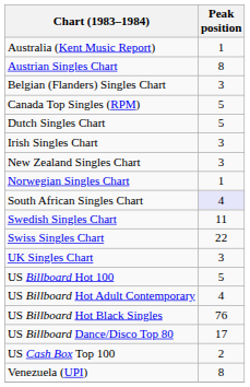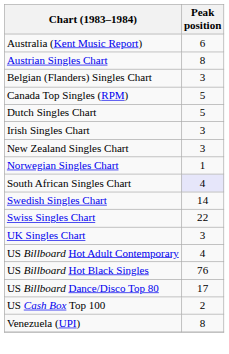 <table class="wikitable sortable" border="1">
 <tr>
 <th scope="col">Chart (1983–1984)</th>
 <th scope="col">Peak<br>position</th>
 </tr>
 <tr>
 <td>Australia (<a href='#'>Kent Music Report</a>)</td>
-<td align="center">1</td>
+<td align="center">6</td>
 </tr>
 <tr>
 <td><a href='#'>Austrian Singles Chart</a></td>
 <td align="center">8</td>
 </tr>
 <tr>
 <td>Belgian (Flanders) Singles Chart</td>
 <td align="center">3</td>
 </tr>
 <tr>
 <td>Canada Top Singles (<a href='#'>RPM</a>)</td>
 <td align="center">5</td>
 </tr>
 <tr>
 <td>Dutch Singles Chart</td>
 <td align="center">5</td>
 </tr>
 <tr>
 <td>Irish Singles Chart</td>
 <td align="center">3</td>
 </tr>
 <tr>
 <td>New Zealand Singles Chart</td>
 <td align="center">3</td>
 </tr>
 <tr>
 <td><a href='#'>Norwegian Singles Chart</a></td>
 <td align="center">1</td>
 </tr>
 <tr>
 <td>South African Singles Chart</td>
 <td align="center" style="background: lavender;">4</td>
 </tr>
 <tr>
 <td><a href='#'>Swedish Singles Chart</a></td>
-<td align="center">11</td>
+<td align="center">14</td>
 </tr>
 <tr>
 <td><a href='#'>Swiss Singles Chart</a></td>
 <td align="center">22</td>
 </tr>
 <tr>
 <td><a href='#'>UK Singles Chart</a></td>
 <td align="center">3</td>
-</tr>
-<tr>
-<td>US <a href='#'><em>Billboard</em> Hot 100</a></td>
-<td align="center">5</td>
 </tr>
 <tr>
 <td>US <em>Billboard</em> <a href='#'>Hot Adult Contemporary</a></td>
 <td align="center">4</td>
 </tr>
 <tr>
 <td>US <em>Billboard</em> <a href='#'>Hot Black Singles</a></td>
 <td align="center">76</td>
 </tr>
 <tr>
 <td>US <em>Billboard</em> <a href='#'>Dance/Disco Top 80</a></td>
 <td align="center">17</td>
 </tr>
 <tr>
 <td>US <em><a href='#'>Cash Box</a></em> Top 100</td>
 <td align="center">2</td>
 </tr>
 <tr>
 <td>Venezuela (<a href='#'>UPI</a>)</td>
 <td align="center">8</td>
 </tr>
 <tr>
 </tr>
 </table>
